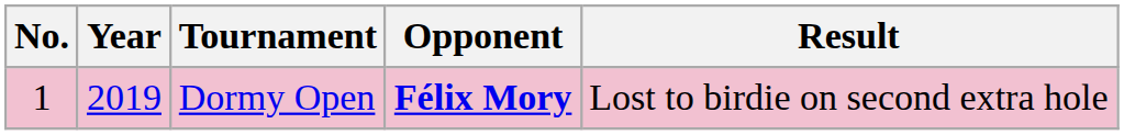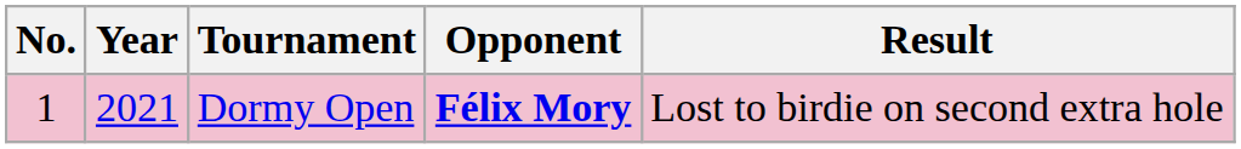 <table class="wikitable" style="font-size:95%;">
 <tr>
 <th>No.</th>
 <th>Year</th>
 <th>Tournament</th>
 <th>Opponent</th>
 <th>Result</th>
 </tr>
 <tr style="background:#F2C1D1;">
 <td align=center>1</td>
-<td><a href='#'>2019</a></td>
+<td><a href='#'>2021</a></td>
 <td><a href='#'>Dormy Open</a></td>
 <td><strong> <a href='#'>Félix Mory</a></strong></td>
 <td>Lost to birdie on second extra hole</td>
 </tr>
 </table>
